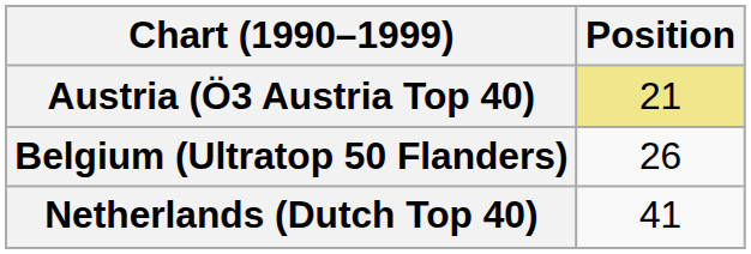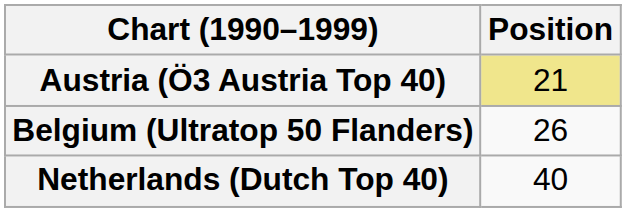 <table class="wikitable sortable plainrowheaders" style="text-align:center">
 <tr>
 <th>Chart (1990–1999)</th>
 <th>Position</th>
 </tr>
 <tr>
 <th scope="row">Austria (Ö3 Austria Top 40)</th>
 <td style="background: khaki;">21</td>
 </tr>
 <tr>
 <th scope="row">Belgium (Ultratop 50 Flanders)</th>
 <td>26</td>
 </tr>
 <tr>
 <th scope="row">Netherlands (Dutch Top 40)</th>
-<td>41</td>
+<td>40</td>
 </tr>
 </table>
